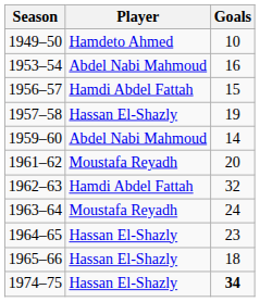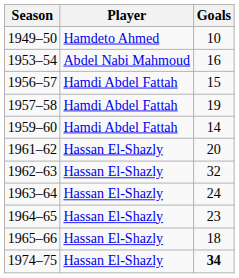 <table class="wikitable" >
 <tr>
 <th>Season</th>
 <th>Player</th>
 <th>Goals</th>
 </tr>
 <tr>
 <td style="text-align:center;">1949–50</td>
 <td> <a href='#'>Hamdeto Ahmed</a></td>
 <td style="text-align:center;">10</td>
 </tr>
 <tr>
 <td style="text-align:center;">1953–54</td>
 <td> <a href='#'>Abdel Nabi Mahmoud</a></td>
 <td style="text-align:center;">16</td>
 </tr>
 <tr>
 <td style="text-align:center;">1956–57</td>
 <td> <a href='#'>Hamdi Abdel Fattah</a></td>
 <td style="text-align:center;">15</td>
 </tr>
 <tr>
 <td style="text-align:center;">1957–58</td>
-<td> <a href='#'>Hassan El-Shazly</a></td>
+<td> <a href='#'>Hamdi Abdel Fattah</a></td>
 <td style="text-align:center;">19</td>
 </tr>
 <tr>
 <td style="text-align:center;">1959–60</td>
-<td> <a href='#'>Abdel Nabi Mahmoud</a></td>
+<td> <a href='#'>Hamdi Abdel Fattah</a></td>
 <td style="text-align:center;">14</td>
 </tr>
 <tr>
 <td style="text-align:center;">1961–62</td>
-<td> <a href='#'>Moustafa Reyadh</a></td>
+<td> <a href='#'>Hassan El-Shazly</a></td>
 <td style="text-align:center;">20</td>
 </tr>
 <tr>
 <td style="text-align:center;">1962–63</td>
-<td> <a href='#'>Hamdi Abdel Fattah</a></td>
+<td> <a href='#'>Hassan El-Shazly</a></td>
 <td style="text-align:center;">32</td>
 </tr>
 <tr>
 <td style="text-align:center;">1963–64</td>
-<td> <a href='#'>Moustafa Reyadh</a></td>
+<td> <a href='#'>Hassan El-Shazly</a></td>
 <td style="text-align:center;">24</td>
 </tr>
 <tr>
 <td style="text-align:center;">1964–65</td>
 <td> <a href='#'>Hassan El-Shazly</a></td>
 <td style="text-align:center;">23</td>
 </tr>
 <tr>
 <td style="text-align:center;">1965–66</td>
 <td> <a href='#'>Hassan El-Shazly</a></td>
 <td style="text-align:center;">18</td>
 </tr>
 <tr>
 <td style="text-align:center;">1974–75</td>
 <td> <a href='#'>Hassan El-Shazly</a></td>
 <td style="text-align:center;"><strong>34</strong></td>
 </tr>
 </table>
